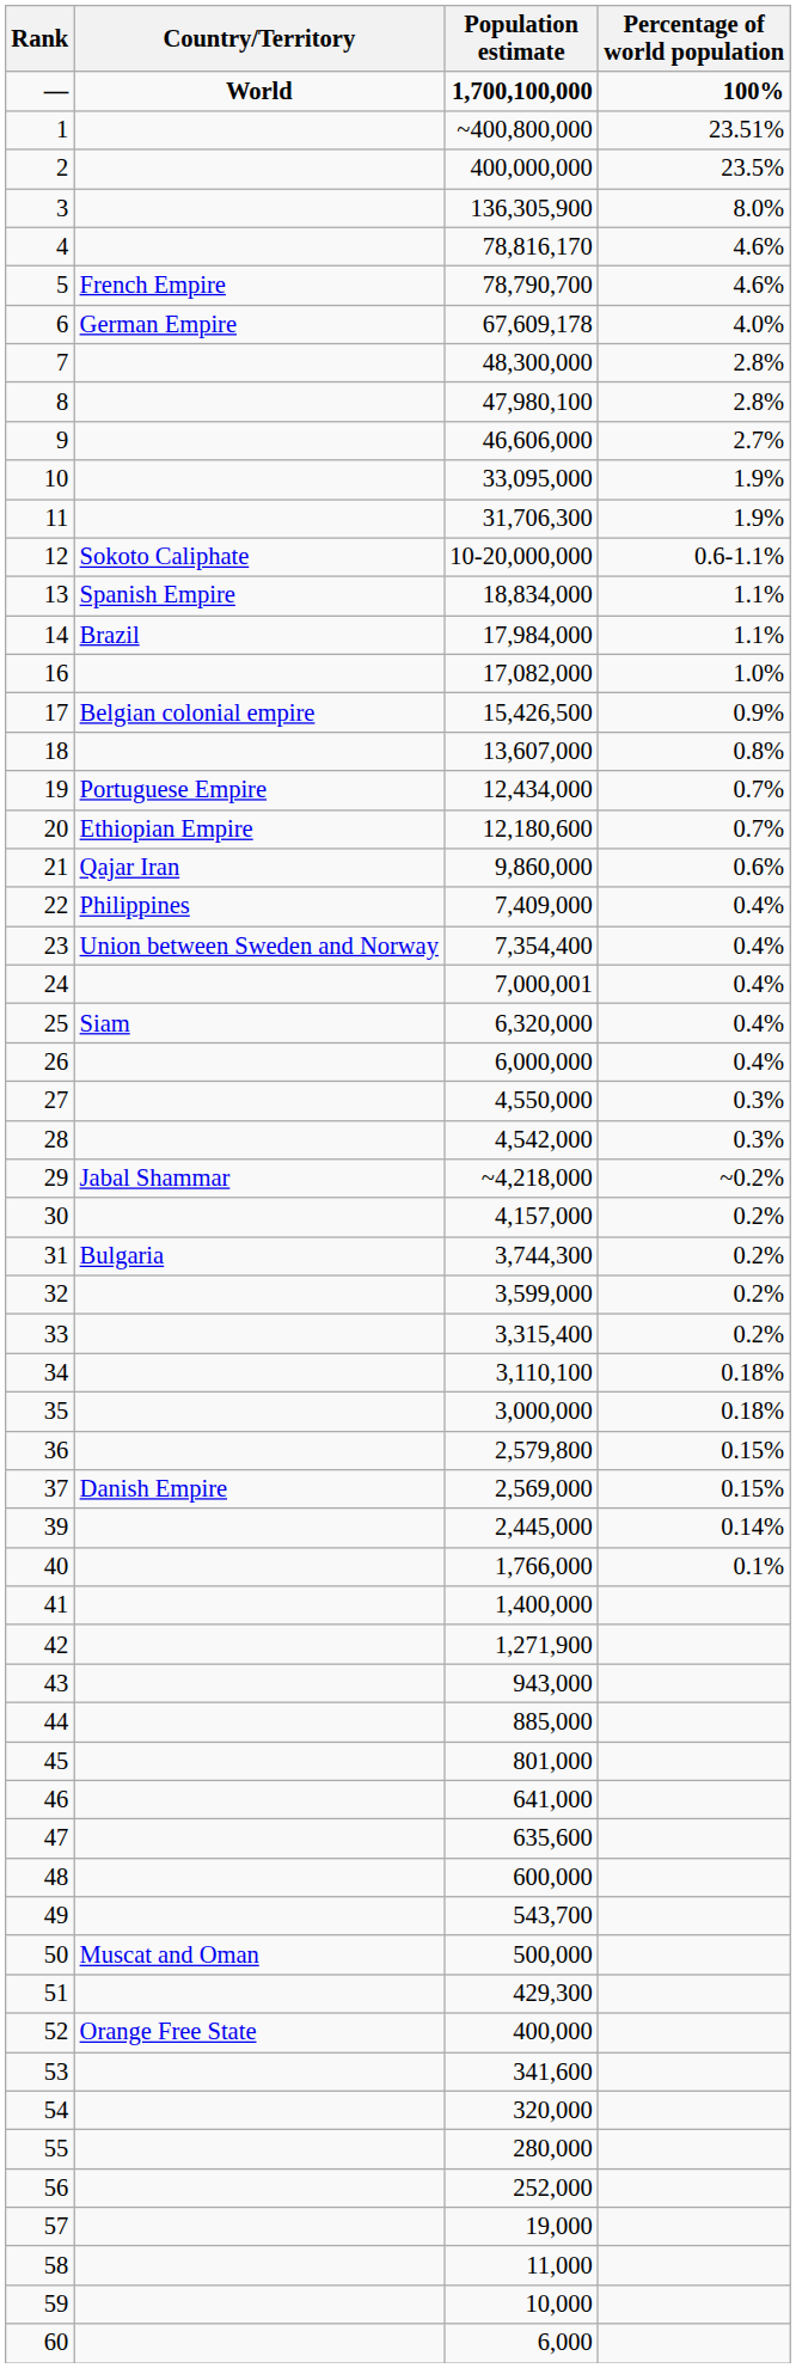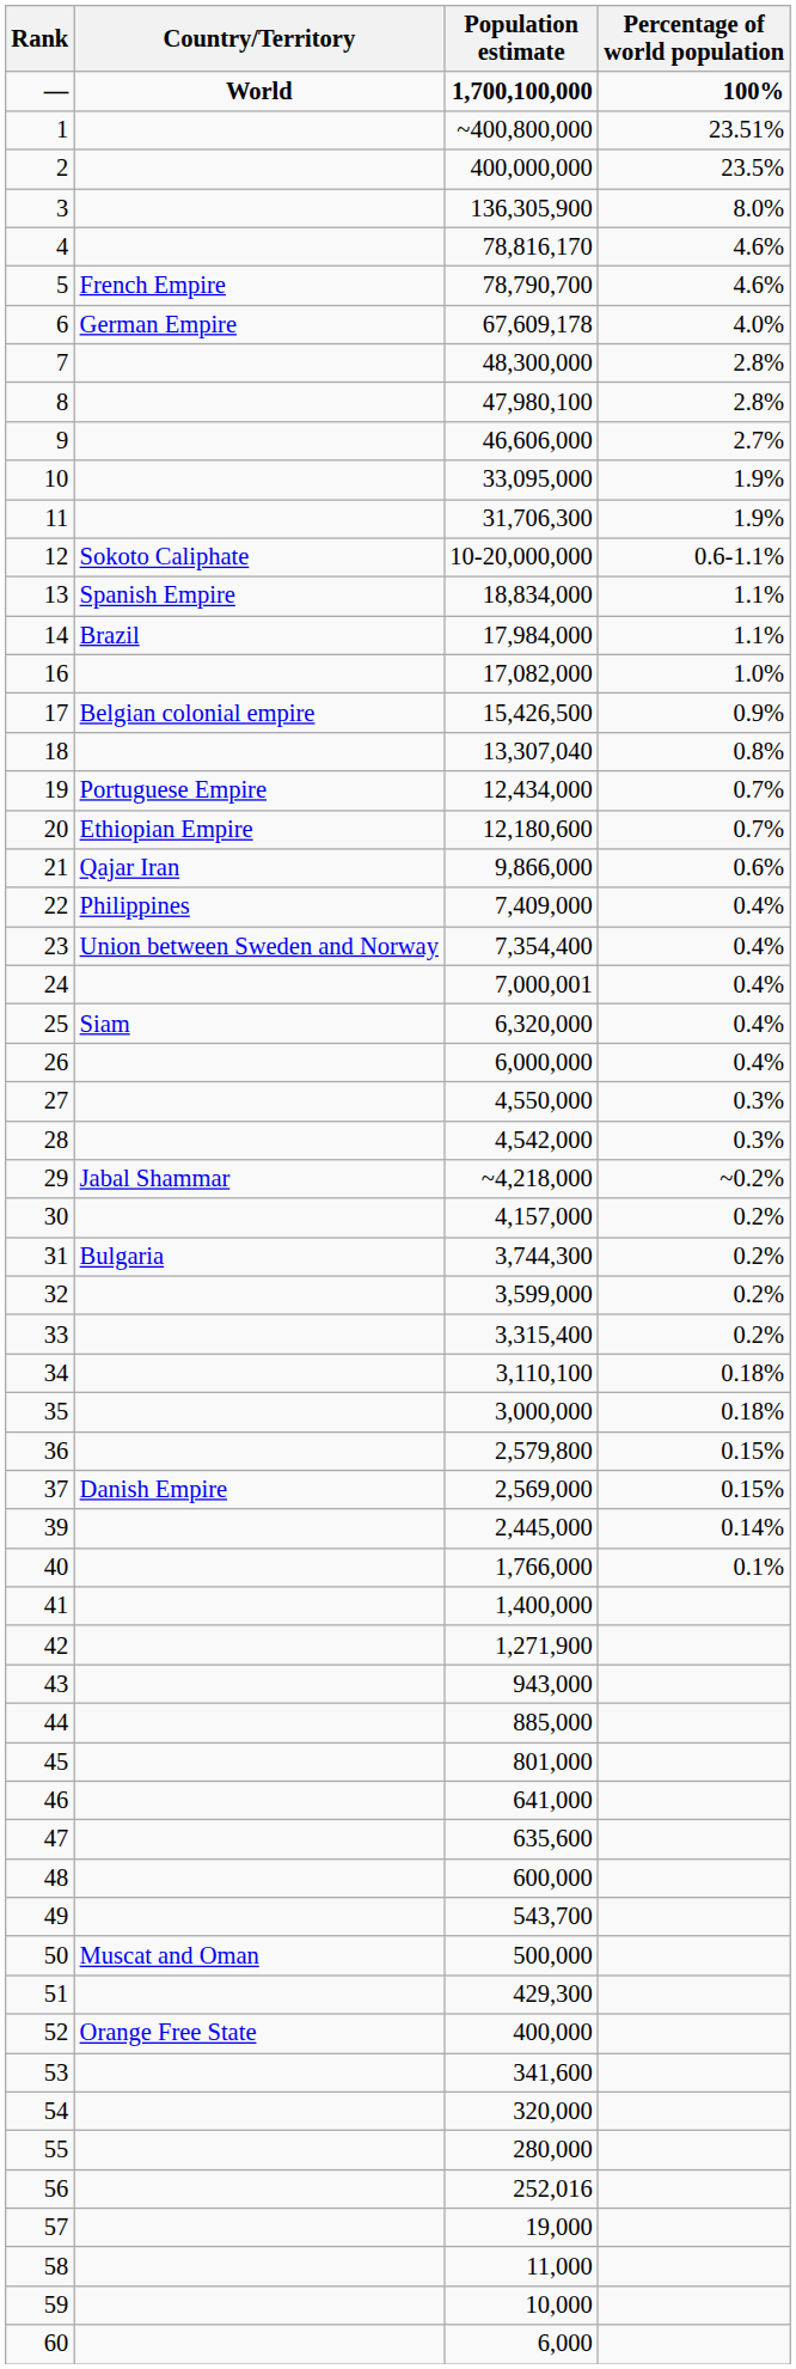 <table class="wikitable sortable sticky-header" style="text-align:right">
 <tr>
 <th>Rank</th>
 <th>Country/Territory</th>
 <th>Population<br> estimate</th>
 <th>Percentage of<br>world population</th>
 </tr>
 <tr class="sorttop" style="font-weight: bold;">
 <td>—</td>
 <td align=center>World</td>
 <td>1,700,100,000</td>
 <td>100%</td>
 </tr>
 <tr>
 <td>1</td>
 <td align=left></td>
 <td>~400,800,000</td>
 <td>23.51%</td>
 </tr>
 <tr>
 <td>2</td>
 <td align="left"></td>
 <td>400,000,000</td>
 <td>23.5%</td>
 </tr>
 <tr>
 <td>3</td>
 <td align="left"> </td>
 <td>136,305,900</td>
 <td>8.0%</td>
 </tr>
 <tr>
 <td>4</td>
 <td align="left"></td>
 <td>78,816,170</td>
 <td>4.6%</td>
 </tr>
 <tr>
 <td>5</td>
 <td align="left"> <a href='#'>French Empire</a><br></td>
 <td>78,790,700</td>
 <td>4.6%</td>
 </tr>
 <tr>
 <td>6</td>
 <td align="left"><a href='#'>German Empire</a></td>
 <td>67,609,178</td>
 <td>4.0%</td>
 </tr>
 <tr>
 <td>7</td>
 <td align="left"></td>
 <td>48,300,000 </td>
 <td>2.8%</td>
 </tr>
 <tr>
 <td>8</td>
 <td align="left"></td>
 <td>47,980,100</td>
 <td>2.8%</td>
 </tr>
 <tr>
 <td>9</td>
 <td align="left"></td>
 <td>46,606,000</td>
 <td>2.7%</td>
 </tr>
 <tr>
 <td>10</td>
 <td align="left"></td>
 <td>33,095,000</td>
 <td>1.9%</td>
 </tr>
 <tr>
 <td>11</td>
 <td align="left"></td>
 <td>31,706,300</td>
 <td>1.9%</td>
 </tr>
 <tr>
 <td>12</td>
 <td align="left"> <a href='#'>Sokoto Caliphate</a></td>
 <td>10-20,000,000</td>
 <td>0.6-1.1%</td>
 </tr>
 <tr>
 <td>13</td>
 <td align="left"> <a href='#'>Spanish Empire</a></td>
 <td>18,834,000</td>
 <td>1.1%</td>
 </tr>
 <tr>
 <td>14</td>
 <td align="left"> <a href='#'>Brazil</a></td>
 <td>17,984,000</td>
 <td>1.1%</td>
 </tr>
 <tr>
 <td>16</td>
 <td align="left"></td>
 <td>17,082,000</td>
 <td>1.0%</td>
 </tr>
 <tr>
 <td>17</td>
 <td align="left"><a href='#'>Belgian colonial empire</a><br></td>
 <td>15,426,500</td>
 <td>0.9%</td>
 </tr>
 <tr>
 <td>18</td>
 <td align="left"></td>
-<td>13,607,000</td>
+<td>13,307,040</td>
 <td>0.8%</td>
 </tr>
 <tr>
 <td>19</td>
 <td align="left"> <a href='#'>Portuguese Empire</a></td>
 <td>12,434,000</td>
 <td>0.7%</td>
 </tr>
 <tr>
 <td>20</td>
 <td align="left"> <a href='#'>Ethiopian Empire</a></td>
 <td>12,180,600</td>
 <td>0.7%</td>
 </tr>
 <tr>
 <td>21</td>
 <td align="left"> <a href='#'>Qajar Iran</a></td>
-<td>9,860,000</td>
+<td>9,866,000</td>
 <td>0.6%</td>
 </tr>
 <tr>
 <td>22</td>
 <td align="left"> <a href='#'>Philippines</a></td>
 <td>7,409,000</td>
 <td>0.4%</td>
 </tr>
 <tr>
 <td>23</td>
 <td align="left"> <a href='#'>Union between Sweden and Norway</a><br></td>
 <td>7,354,400</td>
 <td>0.4%</td>
 </tr>
 <tr>
 <td>24</td>
 <td align="left"></td>
 <td>7,000,001</td>
 <td>0.4%</td>
 </tr>
 <tr>
 <td>25</td>
 <td align="left"> <a href='#'>Siam</a></td>
 <td>6,320,000</td>
 <td>0.4%</td>
 </tr>
 <tr>
 <td>26</td>
 <td align="left"></td>
 <td>6,000,000</td>
 <td>0.4%</td>
 </tr>
 <tr>
 <td>27</td>
 <td align="left"></td>
 <td>4,550,000</td>
 <td>0.3%</td>
 </tr>
 <tr>
 <td>28</td>
 <td align="left"></td>
 <td>4,542,000</td>
 <td>0.3%</td>
 </tr>
 <tr>
 <td>29</td>
 <td align="left"> <a href='#'>Jabal Shammar</a></td>
 <td>~4,218,000</td>
 <td>~0.2%</td>
 </tr>
 <tr>
 <td>30</td>
 <td align="left"></td>
 <td>4,157,000</td>
 <td>0.2%</td>
 </tr>
 <tr>
 <td>31</td>
 <td align="left"> <a href='#'>Bulgaria</a></td>
 <td>3,744,300</td>
 <td>0.2%</td>
 </tr>
 <tr>
 <td>32</td>
 <td align="left"></td>
 <td>3,599,000</td>
 <td>0.2%</td>
 </tr>
 <tr>
 <td>33</td>
 <td align="left"></td>
 <td>3,315,400</td>
 <td>0.2%</td>
 </tr>
 <tr>
 <td>34</td>
 <td align="left"></td>
 <td>3,110,100</td>
 <td>0.18%</td>
 </tr>
 <tr>
 <td>35</td>
 <td align="left"></td>
 <td>3,000,000</td>
 <td>0.18%</td>
 </tr>
 <tr>
 <td>36</td>
 <td align="left"></td>
 <td>2,579,800</td>
 <td>0.15%</td>
 </tr>
 <tr>
 <td>37</td>
 <td align="left"> <a href='#'>Danish Empire</a></td>
 <td>2,569,000</td>
 <td>0.15%</td>
 </tr>
 <tr>
 <td>39</td>
 <td align="left"></td>
 <td>2,445,000</td>
 <td>0.14%</td>
 </tr>
 <tr>
 <td>40</td>
 <td align="left"></td>
 <td>1,766,000</td>
 <td>0.1%</td>
 </tr>
 <tr>
 <td>41</td>
 <td align="left"></td>
 <td>1,400,000</td>
 <td></td>
 </tr>
 <tr>
 <td>42</td>
 <td align="left"></td>
 <td>1,271,900</td>
 <td></td>
 </tr>
 <tr>
 <td>43</td>
 <td align="left"></td>
 <td>943,000</td>
 <td></td>
 </tr>
 <tr>
 <td>44</td>
 <td align="left"></td>
 <td>885,000</td>
 <td></td>
 </tr>
 <tr>
 <td>45</td>
 <td align="left"></td>
 <td>801,000</td>
 <td></td>
 </tr>
 <tr>
 <td>46</td>
 <td align="left"></td>
 <td>641,000</td>
 <td></td>
 </tr>
 <tr>
 <td>47</td>
 <td align="left"></td>
 <td>635,600</td>
 <td></td>
 </tr>
 <tr>
 <td>48</td>
 <td align="left"></td>
 <td>600,000</td>
 <td></td>
 </tr>
 <tr>
 <td>49</td>
 <td align="left"></td>
 <td>543,700</td>
 <td></td>
 </tr>
 <tr>
 <td>50</td>
 <td align="left"> <a href='#'>Muscat and Oman</a></td>
 <td>500,000</td>
 <td></td>
 </tr>
 <tr>
 <td>51</td>
 <td align="left"></td>
 <td>429,300</td>
 <td></td>
 </tr>
 <tr>
 <td>52</td>
 <td align="left"> <a href='#'>Orange Free State</a></td>
 <td>400,000</td>
 <td></td>
 </tr>
 <tr>
 <td>53</td>
 <td align="left"></td>
 <td>341,600</td>
 <td></td>
 </tr>
 <tr>
 <td>54</td>
 <td align="left"></td>
 <td>320,000</td>
 <td></td>
 </tr>
 <tr>
 <td>55</td>
 <td align="left"></td>
 <td>280,000</td>
 <td></td>
 </tr>
 <tr>
 <td>56</td>
 <td align="left"></td>
-<td>252,000</td>
+<td>252,016</td>
 <td></td>
 </tr>
 <tr>
 <td>57</td>
 <td align="left"></td>
 <td>19,000</td>
 <td></td>
 </tr>
 <tr>
 <td>58</td>
 <td align="left"></td>
 <td>11,000</td>
 <td></td>
 </tr>
 <tr>
 <td>59</td>
 <td align="left"></td>
 <td>10,000</td>
 <td></td>
 </tr>
 <tr>
 <td>60</td>
 <td align="left"></td>
 <td>6,000</td>
 <td></td>
 </tr>
 </table>
